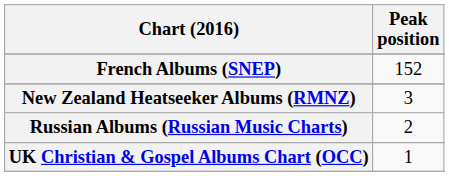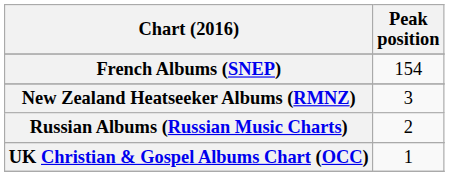 <table class="wikitable sortable plainrowheaders" style="text-align:center">
 <tr>
 <th scope="col">Chart (2016)</th>
 <th scope="col">Peak<br> position</th>
 </tr>
 <tr>
 </tr>
 <tr>
 </tr>
 <tr>
 </tr>
 <tr>
 </tr>
 <tr>
 </tr>
 <tr>
 </tr>
 <tr>
 <th scope="row">French Albums (<a href='#'>SNEP</a>)</th>
-<td>152</td>
+<td>154</td>
 </tr>
 <tr>
 </tr>
 <tr>
 </tr>
 <tr>
 <th scope="row">New Zealand Heatseeker Albums (<a href='#'>RMNZ</a>)</th>
 <td>3</td>
 </tr>
 <tr>
 <th scope="row">Russian Albums (<a href='#'>Russian Music Charts</a>)</th>
 <td>2</td>
 </tr>
 <tr>
 </tr>
 <tr>
 </tr>
 <tr>
 </tr>
 <tr>
 </tr>
 <tr>
 </tr>
 <tr>
 <th scope="row">UK <a href='#'>Christian & Gospel Albums Chart</a> (<a href='#'>OCC</a>)</th>
 <td>1</td>
 </tr>
 <tr>
 </tr>
 <tr>
 </tr>
 <tr>
 </tr>
 <tr>
 </tr>
 <tr>
 </tr>
 </table>
